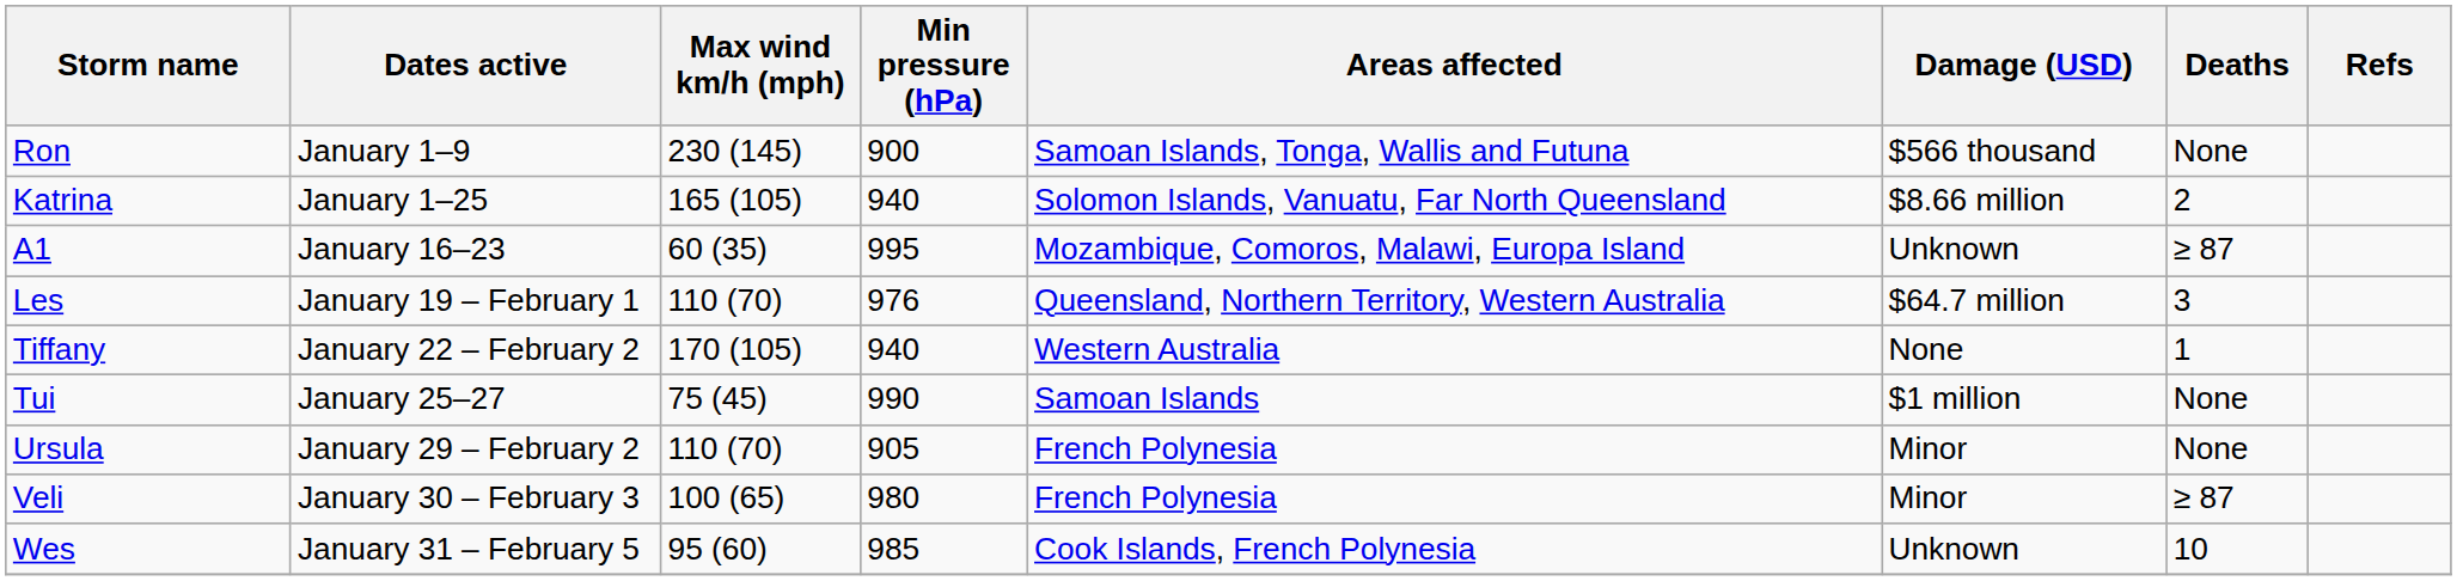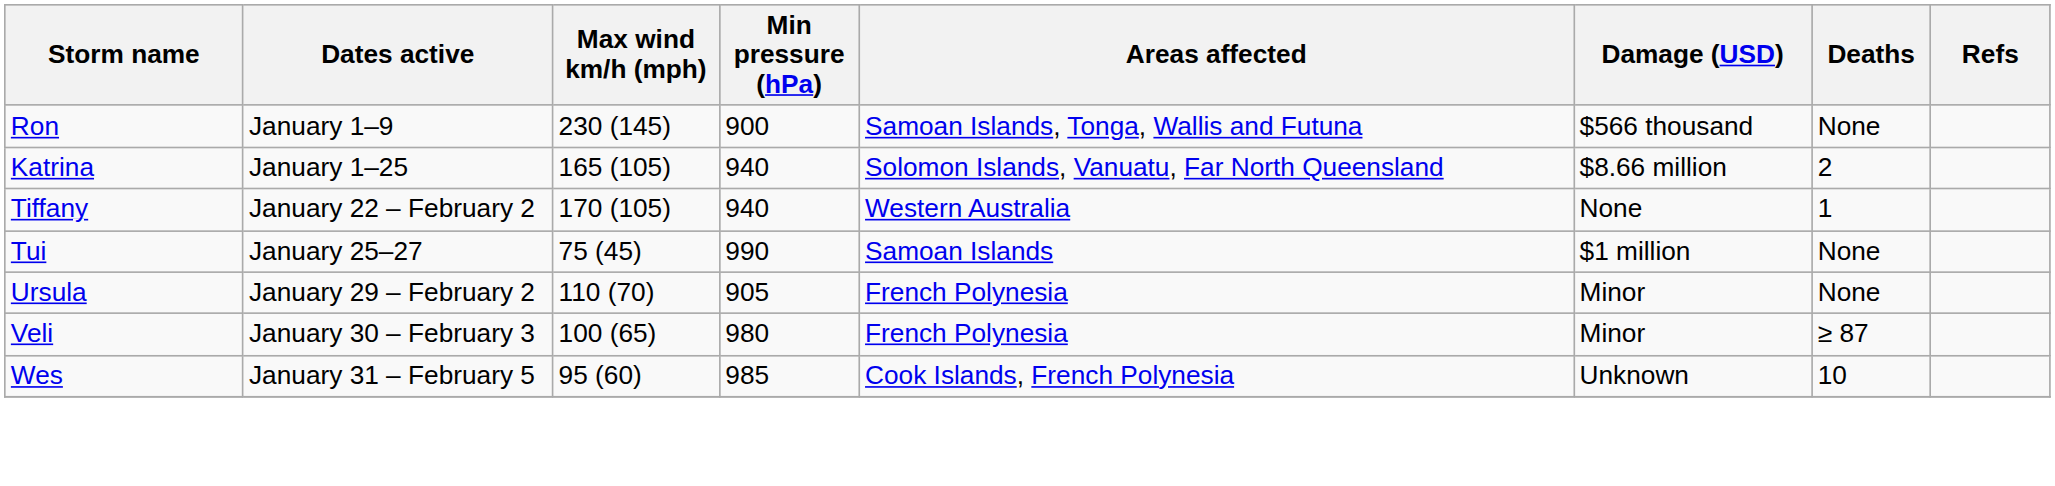 <table class="wikitable sortable">
 <tr>
 <th width="10%"><strong>Storm name</strong></th>
 <th width="13%"><strong>Dates active</strong></th>
 <th width="7%"><strong>Max wind km/h (mph)</strong></th>
 <th width="5%"><strong>Min pressure (<a href='#'>hPa</a>)</strong></th>
 <th width="30%" class="unsortable"><strong>Areas affected</strong></th>
 <th width="10%"><strong>Damage (<a href='#'>USD</a>)</strong></th>
 <th width="5%"><strong>Deaths</strong></th>
 <th width="5%" class="unsortable"><strong>Refs</strong></th>
 </tr>
 <tr>
 <td><a href='#'>Ron</a></td>
 <td>January 1–9</td>
 <td>230 (145)</td>
 <td>900</td>
 <td><a href='#'>Samoan Islands</a>, <a href='#'>Tonga</a>, <a href='#'>Wallis and Futuna</a></td>
 <td>$566 thousand</td>
 <td>None</td>
 <td></td>
 </tr>
 <tr>
 <td><a href='#'>Katrina</a></td>
 <td>January 1–25</td>
 <td>165 (105)</td>
 <td>940</td>
 <td><a href='#'>Solomon Islands</a>, <a href='#'>Vanuatu</a>, <a href='#'>Far North Queensland</a></td>
 <td>$8.66 million</td>
 <td>2</td>
-<td></td>
-</tr>
-<tr>
-<td><a href='#'>A1</a></td>
-<td>January 16–23</td>
-<td>60 (35)</td>
-<td>995</td>
-<td><a href='#'>Mozambique</a>, <a href='#'>Comoros</a>, <a href='#'>Malawi</a>, <a href='#'>Europa Island</a></td>
-<td>Unknown</td>
-<td>≥ 87</td>
-<td></td>
-</tr>
-<tr>
-<td><a href='#'>Les</a></td>
-<td>January 19 – February 1</td>
-<td>110 (70)</td>
-<td>976</td>
-<td><a href='#'>Queensland</a>, <a href='#'>Northern Territory</a>, <a href='#'>Western Australia</a></td>
-<td>$64.7 million</td>
-<td>3</td>
 <td></td>
 </tr>
 <tr>
 <td><a href='#'>Tiffany</a></td>
 <td>January 22 – February 2</td>
 <td>170 (105)</td>
 <td>940</td>
 <td><a href='#'>Western Australia</a></td>
 <td>None</td>
 <td>1</td>
 <td></td>
 </tr>
 <tr>
 <td><a href='#'>Tui</a></td>
 <td>January 25–27</td>
 <td>75 (45)</td>
 <td>990</td>
 <td><a href='#'>Samoan Islands</a></td>
 <td>$1 million</td>
 <td>None</td>
 <td></td>
 </tr>
 <tr>
 <td><a href='#'>Ursula</a></td>
 <td>January 29 – February 2</td>
 <td>110 (70)</td>
 <td>905</td>
 <td><a href='#'>French Polynesia</a></td>
 <td>Minor</td>
 <td>None</td>
 <td></td>
 </tr>
 <tr>
 <td><a href='#'>Veli</a></td>
 <td>January 30 – February 3</td>
 <td>100 (65)</td>
 <td>980</td>
 <td><a href='#'>French Polynesia</a></td>
 <td>Minor</td>
 <td>≥ 87</td>
 <td></td>
 </tr>
 <tr>
 <td><a href='#'>Wes</a></td>
 <td>January 31 – February 5</td>
 <td>95 (60)</td>
 <td>985</td>
 <td><a href='#'>Cook Islands</a>, <a href='#'>French Polynesia</a></td>
 <td>Unknown</td>
 <td>10</td>
 <td></td>
 </tr>
 <tr>
 </tr>
 </table>
